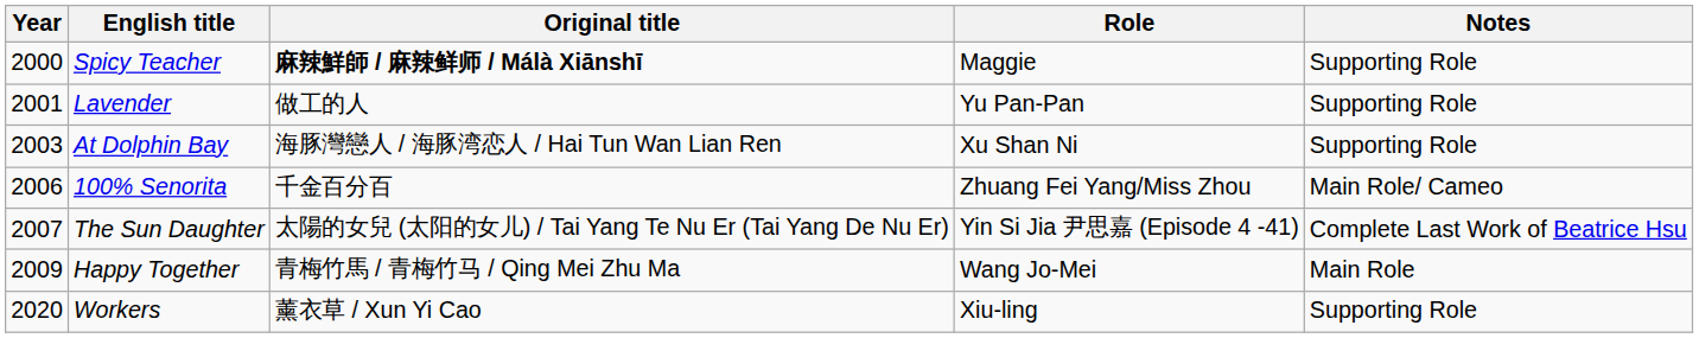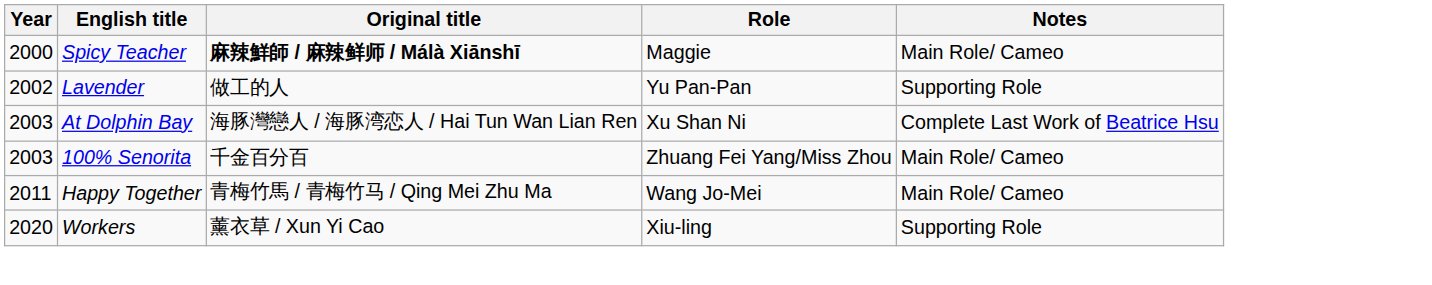 <table class="wikitable sortable">
 <tr>
 <th>Year</th>
 <th>English title</th>
 <th>Original title</th>
 <th>Role</th>
 <th class="unsortable">Notes</th>
 </tr>
 <tr>
 <td>2000</td>
 <td><em><a href='#'>Spicy Teacher</a></em></td>
 <td><strong>麻辣鮮師 / 麻辣鲜师 / Málà Xiānshī</strong></td>
 <td>Maggie</td>
-<td>Supporting Role</td>
+<td>Main Role/ Cameo</td>
 </tr>
 <tr>
-<td>2001</td>
+<td>2002</td>
 <td><em><a href='#'>Lavender</a></em></td>
 <td>做工的人</td>
 <td>Yu Pan-Pan</td>
 <td>Supporting Role</td>
 </tr>
 <tr>
 <td>2003</td>
 <td><em><a href='#'>At Dolphin Bay</a></em></td>
 <td>海豚灣戀人 / 海豚湾恋人 / Hai Tun Wan Lian Ren</td>
 <td>Xu Shan Ni</td>
-<td>Supporting Role</td>
+<td>Complete Last Work of <a href='#'>Beatrice Hsu</a></td>
 </tr>
 <tr>
-<td>2006</td>
+<td>2003</td>
 <td><em><a href='#'>100% Senorita</a></em></td>
 <td>千金百分百</td>
 <td>Zhuang Fei Yang/Miss Zhou</td>
 <td>Main Role/ Cameo</td>
 </tr>
 <tr>
-<td>2007</td>
-<td><em>The Sun Daughter</em></td>
-<td>太陽的女兒 (太阳的女儿) / Tai Yang Te Nu Er (Tai Yang De Nu Er)</td>
-<td>Yin Si Jia 尹思嘉 (Episode 4 -41)</td>
-<td>Complete Last Work of <a href='#'>Beatrice Hsu</a></td>
-</tr>
-<tr>
-<td>2009</td>
+<td>2011</td>
 <td><em>Happy Together</em></td>
 <td>青梅竹馬 /  青梅竹马 / Qing Mei Zhu Ma</td>
 <td>Wang Jo-Mei</td>
-<td>Main Role</td>
+<td>Main Role/ Cameo</td>
 </tr>
 <tr>
 <td>2020</td>
 <td><em>Workers</em></td>
 <td>薰衣草 / Xun Yi Cao</td>
 <td>Xiu-ling</td>
 <td>Supporting Role</td>
 </tr>
 </table>
